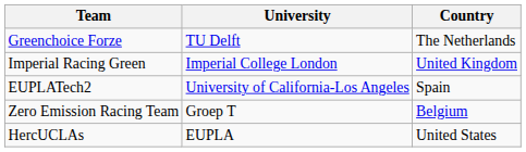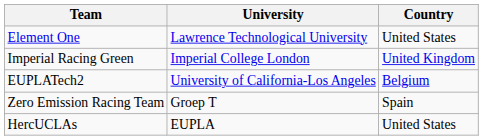 <table class="wikitable">
 <tr>
 <th>Team</th>
 <th>University</th>
 <th>Country</th>
 </tr>
 <tr>
-<td><a href='#'>Greenchoice Forze</a></td>
-<td><a href='#'>TU Delft</a></td>
-<td>The Netherlands</td>
+<td><a href='#'>Element One</a></td>
+<td><a href='#'>Lawrence Technological University</a></td>
+<td>United States</td>
 </tr>
 <tr>
 <td>Imperial Racing Green</td>
 <td><a href='#'>Imperial College London</a></td>
 <td><a href='#'>United Kingdom</a></td>
 </tr>
 <tr>
 <td>EUPLATech2</td>
 <td><a href='#'>University of California-Los Angeles</a></td>
-<td>Spain</td>
+<td><a href='#'>Belgium</a></td>
 </tr>
 <tr>
 <td>Zero Emission Racing Team</td>
 <td>Groep T</td>
-<td><a href='#'>Belgium</a></td>
+<td>Spain</td>
 </tr>
 <tr>
 <td>HercUCLAs</td>
 <td>EUPLA</td>
 <td>United States</td>
 </tr>
 </table>
